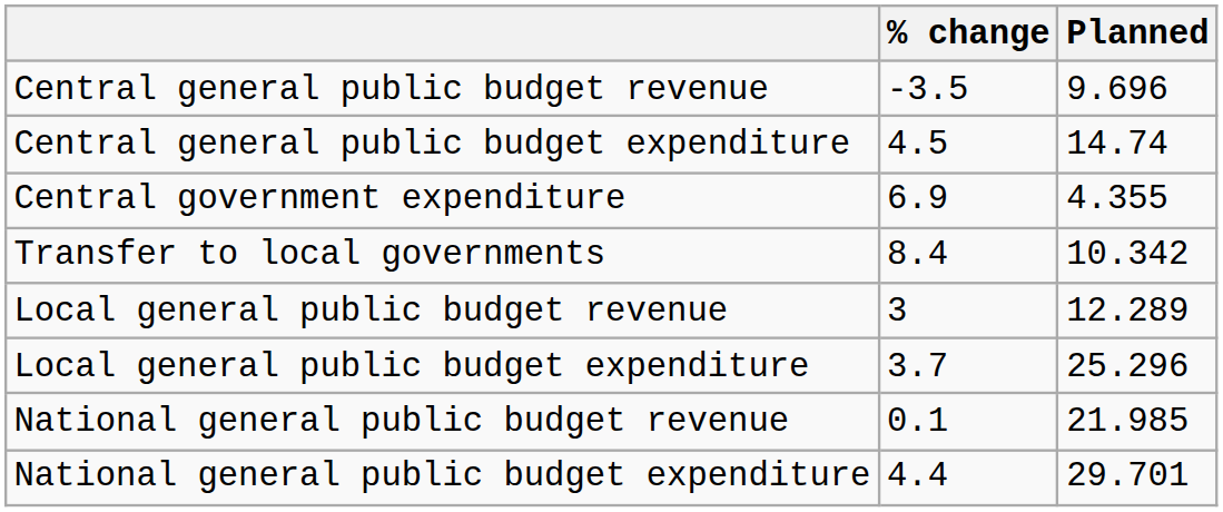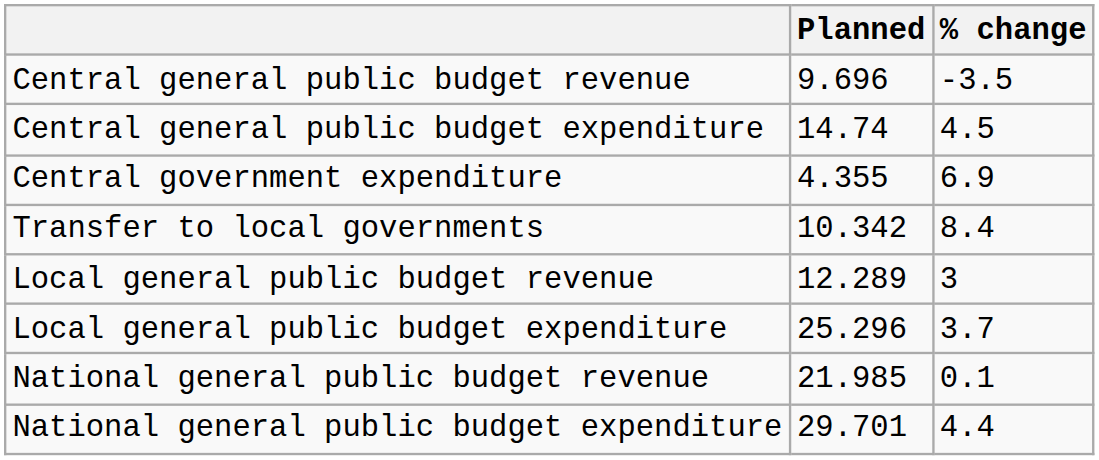 <table class="wikitable">
 <tr>
 <th></th>
+<th>Planned</th>
 <th>% change</th>
-<th>Planned</th>
 </tr>
 <tr>
 <td>Central general public budget revenue</td>
+<td>9.696</td>
 <td>-3.5</td>
-<td>9.696</td>
 </tr>
 <tr>
 <td>Central general public budget expenditure</td>
+<td>14.74</td>
 <td>4.5</td>
-<td>14.74</td>
 </tr>
 <tr>
 <td>Central government expenditure</td>
+<td>4.355</td>
 <td>6.9</td>
-<td>4.355</td>
 </tr>
 <tr>
 <td>Transfer to local governments</td>
+<td>10.342</td>
 <td>8.4</td>
-<td>10.342</td>
 </tr>
 <tr>
 <td>Local general public budget revenue</td>
+<td>12.289</td>
 <td>3</td>
-<td>12.289</td>
 </tr>
 <tr>
 <td>Local general public budget expenditure</td>
+<td>25.296</td>
 <td>3.7</td>
-<td>25.296</td>
 </tr>
 <tr>
 <td>National general public budget revenue</td>
+<td>21.985</td>
 <td>0.1</td>
-<td>21.985</td>
 </tr>
 <tr>
 <td>National general public budget expenditure</td>
+<td>29.701</td>
 <td>4.4</td>
-<td>29.701</td>
 </tr>
 </table>
